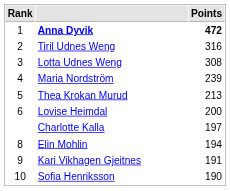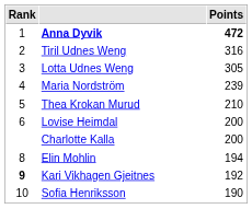 <table cellspacing="1" cellpadding="3" style="border:1px solid #AAAAAA;font-size:86%">
 <tr style="background-color: #E4E4E4;">
 <th style="border-bottom:1px solid #AAAAAA" width=10>Rank</th>
 <th style="border-bottom:1px solid #AAAAAA" width=200></th>
 <th style="border-bottom:1px solid #AAAAAA" width=20 align=right>Points</th>
 </tr>
 <tr>
 <td align=center>1</td>
 <td> <strong><a href='#'>Anna Dyvik</a></strong></td>
 <td align=right><strong>472</strong></td>
 </tr>
 <tr>
 <td align=center>2</td>
 <td> <a href='#'>Tiril Udnes Weng</a></td>
 <td align=right>316</td>
 </tr>
 <tr>
 <td align=center>3</td>
 <td> <a href='#'>Lotta Udnes Weng</a></td>
-<td align=right>308</td>
+<td align=right>305</td>
 </tr>
 <tr>
 <td align=center>4</td>
 <td> <a href='#'>Maria Nordström</a></td>
 <td align=right>239</td>
 </tr>
 <tr>
 <td align=center>5</td>
 <td> <a href='#'>Thea Krokan Murud</a></td>
-<td align=right>213</td>
+<td align=right>210</td>
 </tr>
 <tr>
 <td align=center>6</td>
 <td> <a href='#'>Lovise Heimdal</a></td>
 <td align=right>200</td>
 </tr>
 <tr>
 <td align=center></td>
 <td> <a href='#'>Charlotte Kalla</a></td>
-<td align=right>197</td>
+<td align=right>200</td>
 </tr>
 <tr>
 <td align=center>8</td>
 <td> <a href='#'>Elin Mohlin</a></td>
 <td align=right>194</td>
 </tr>
 <tr>
-<td align=center>9</td>
+<td align=center><strong>9</strong></td>
 <td> <a href='#'>Kari Vikhagen Gjeitnes</a></td>
-<td align=right>191</td>
+<td align=right>192</td>
 </tr>
 <tr>
 <td align=center>10</td>
 <td> <a href='#'>Sofia Henriksson</a></td>
 <td align=right>190</td>
 </tr>
 </table>
